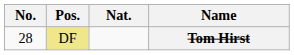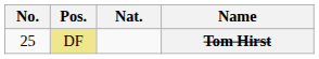 <table class="wikitable plainrowheaders" style="text-align:center">
 <tr>
 <th width=40>No.</th>
 <th width=40>Pos.</th>
 <th width=60>Nat.</th>
 <th width=150 scope=col>Name</th>
 </tr>
 <tr>
-<td>28</td>
+<td>25</td>
 <td style="background: khaki;">DF</td>
 <td align=left></td>
 <th scope=row><s>Tom Hirst</s> </th>
 </tr>
 </table>
